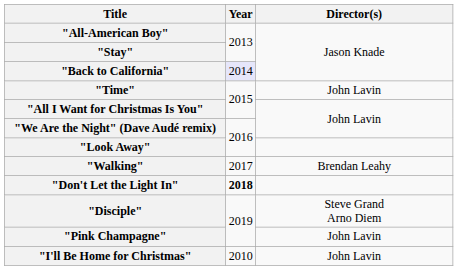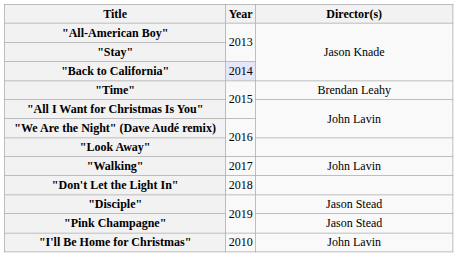 <table class="wikitable plainrowheaders" style="text-align:center;">
 <tr>
 <th scope="col" style="width:18em;">Title</th>
 <th scope="col">Year</th>
 <th scope="col" style="width:16em;">Director(s)</th>
 </tr>
 <tr>
 <th scope="row">"All-American Boy"</th>
 <td rowspan="2">2013</td>
 <td rowspan="3">Jason Knade</td>
 </tr>
 <tr>
 <th scope="row">"Stay"</th>
 </tr>
 <tr>
 <th scope="row">"Back to California"</th>
 <td style="background: lavender;">2014</td>
 </tr>
 <tr>
 <th scope="row">"Time"</th>
 <td rowspan="2">2015</td>
-<td>John Lavin</td>
+<td>Brendan Leahy</td>
 </tr>
 <tr>
 <th scope="row">"All I Want for Christmas Is You"</th>
 <td rowspan="2">John Lavin</td>
 </tr>
 <tr>
 <th scope="row">"We Are the Night" (Dave Audé remix)</th>
 <td rowspan="2">2016</td>
 </tr>
 <tr>
 <th scope="row">"Look Away"</th>
 <td></td>
 </tr>
 <tr>
 <th scope="row">"Walking"</th>
 <td>2017</td>
-<td>Brendan Leahy</td>
+<td>John Lavin</td>
 </tr>
 <tr>
 <th scope="row">"Don't Let the Light In"</th>
-<td><strong>2018</strong></td>
+<td>2018</td>
 <td></td>
 </tr>
 <tr>
 <th scope="row">"Disciple"</th>
 <td rowspan="2">2019</td>
-<td>Steve Grand<br>Arno Diem</td>
+<td>Jason Stead</td>
 </tr>
 <tr>
 <th scope="row">"Pink Champagne"</th>
-<td>John Lavin</td>
+<td>Jason Stead</td>
 </tr>
 <tr>
 <th scope="row">"I'll Be Home for Christmas"</th>
 <td>2010</td>
 <td>John Lavin</td>
 </tr>
 </table>
